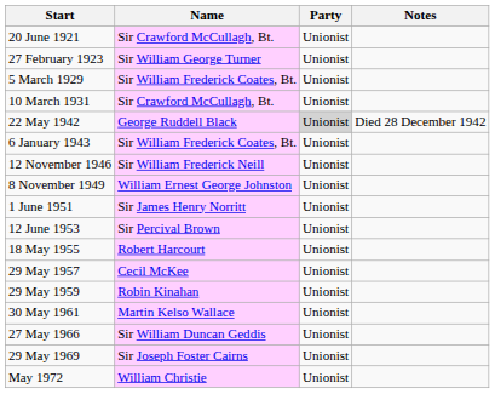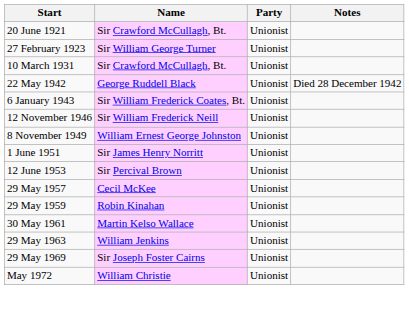 <table class="wikitable">
 <tr>
 <th>Start</th>
 <th>Name</th>
 <th>Party</th>
 <th>Notes</th>
 </tr>
 <tr>
 <td>20 June 1921</td>
 <td style="background:#FFD0FF">Sir <a href='#'>Crawford McCullagh</a>, Bt.</td>
 <td>Unionist</td>
 <td></td>
 </tr>
 <tr>
 <td>27 February 1923</td>
 <td style="background:#FFD0FF">Sir <a href='#'>William George Turner</a></td>
 <td>Unionist</td>
 <td></td>
 </tr>
 <tr>
-<td>5 March 1929</td>
-<td style="background:#FFD0FF">Sir <a href='#'>William Frederick Coates</a>, Bt.</td>
-<td>Unionist</td>
-<td></td>
-</tr>
-<tr>
 <td>10 March 1931</td>
 <td style="background:#FFD0FF">Sir <a href='#'>Crawford McCullagh</a>, Bt.</td>
 <td>Unionist</td>
 <td></td>
 </tr>
 <tr>
 <td>22 May 1942</td>
 <td style="background:#FFD0FF"><a href='#'>George Ruddell Black</a></td>
-<td style="background: lightgrey;">Unionist</td>
+<td>Unionist</td>
 <td>Died 28 December 1942</td>
 </tr>
 <tr>
 <td>6 January 1943</td>
 <td style="background:#FFD0FF">Sir <a href='#'>William Frederick Coates</a>, Bt.</td>
 <td>Unionist</td>
 <td></td>
 </tr>
 <tr>
 <td>12 November 1946</td>
 <td style="background:#FFD0FF">Sir <a href='#'>William Frederick Neill</a></td>
 <td>Unionist</td>
 <td></td>
 </tr>
 <tr>
 <td>8 November 1949</td>
 <td style="background:#FFD0FF"><a href='#'>William Ernest George Johnston</a></td>
 <td>Unionist</td>
 <td></td>
 </tr>
 <tr>
 <td>1 June 1951</td>
 <td style="background:#FFD0FF">Sir <a href='#'>James Henry Norritt</a></td>
 <td>Unionist</td>
 <td></td>
 </tr>
 <tr>
 <td>12 June 1953</td>
 <td style="background:#FFD0FF">Sir <a href='#'>Percival Brown</a></td>
 <td>Unionist</td>
 <td></td>
 </tr>
 <tr>
-<td>18 May 1955</td>
-<td style="background:#FFD0FF"><a href='#'>Robert Harcourt</a></td>
-<td>Unionist</td>
-<td></td>
-</tr>
-<tr>
 <td>29 May 1957</td>
 <td style="background:#FFD0FF"><a href='#'>Cecil McKee</a></td>
 <td>Unionist</td>
 <td></td>
 </tr>
 <tr>
 <td>29 May 1959</td>
 <td style="background:#FFD0FF"><a href='#'>Robin Kinahan</a></td>
 <td>Unionist</td>
 <td></td>
 </tr>
 <tr>
 <td>30 May 1961</td>
 <td style="background:#FFD0FF"><a href='#'>Martin Kelso Wallace</a></td>
 <td>Unionist</td>
 <td></td>
 </tr>
 <tr>
-<td>27 May 1966</td>
-<td style="background:#FFD0FF">Sir <a href='#'>William Duncan Geddis</a></td>
+<td>29 May 1963</td>
+<td style="background:#FFD0FF"><a href='#'>William Jenkins</a></td>
 <td>Unionist</td>
 <td></td>
 </tr>
 <tr>
 <td>29 May 1969</td>
 <td style="background:#FFD0FF">Sir <a href='#'>Joseph Foster Cairns</a></td>
 <td>Unionist</td>
 <td></td>
 </tr>
 <tr>
 <td>May 1972</td>
 <td style="background:#FFD0FF"><a href='#'>William Christie</a></td>
 <td>Unionist</td>
 </tr>
 </table>
